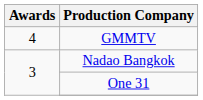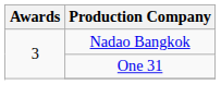 <table class="wikitable floatright" rowspan="1" style="text-align:center;" background: #f6e39c;>
 <tr>
 <th scope="col" style="width:55px;">Awards</th>
 <th scope="col" style="text-align:center;">Production Company</th>
-</tr>
-<tr>
-<td>4</td>
-<td><a href='#'>GMMTV</a></td>
 </tr>
 <tr>
 <td rowspan=3>3</td>
 <td><a href='#'>Nadao Bangkok</a></td>
 </tr>
 <tr>
 <td><a href='#'>One 31</a></td>
 </tr>
 <tr>
 </tr>
 </table>
